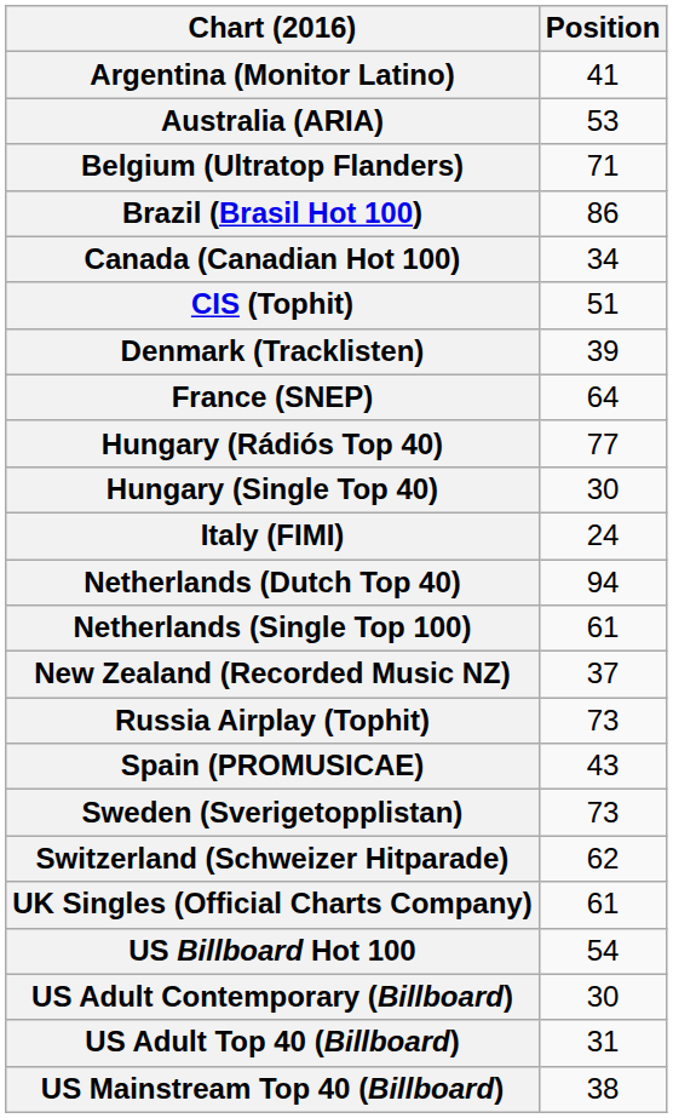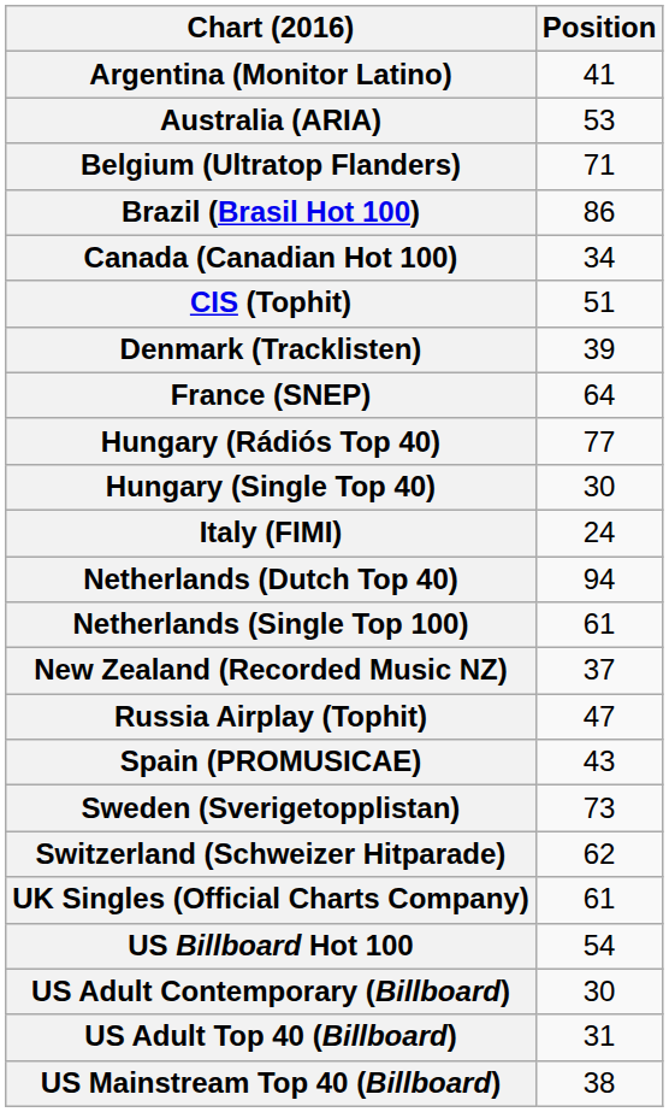 <table class="wikitable plainrowheaders sortable" style="text-align:center">
 <tr>
 <th>Chart (2016)</th>
 <th>Position</th>
 </tr>
 <tr>
 <th scope="row">Argentina (Monitor Latino)</th>
 <td>41</td>
 </tr>
 <tr>
 <th scope="row">Australia (ARIA)</th>
 <td>53</td>
 </tr>
 <tr>
 <th scope="row">Belgium (Ultratop Flanders)</th>
 <td>71</td>
 </tr>
 <tr>
 <th scope="row">Brazil (<a href='#'>Brasil Hot 100</a>)</th>
 <td>86</td>
 </tr>
 <tr>
 <th scope="row">Canada (Canadian Hot 100)</th>
 <td>34</td>
 </tr>
 <tr>
 <th scope="row"><a href='#'>CIS</a> (Tophit)</th>
 <td style="text-align:center;">51</td>
 </tr>
 <tr>
 <th scope="row">Denmark (Tracklisten)</th>
 <td>39</td>
 </tr>
 <tr>
 <th scope="row">France (SNEP)</th>
 <td>64</td>
 </tr>
 <tr>
 <th scope="row">Hungary (Rádiós Top 40)</th>
 <td>77</td>
 </tr>
 <tr>
 <th scope="row">Hungary (Single Top 40)</th>
 <td>30</td>
 </tr>
 <tr>
 <th scope="row">Italy (FIMI)</th>
 <td>24</td>
 </tr>
 <tr>
 <th scope="row">Netherlands (Dutch Top 40)</th>
 <td>94</td>
 </tr>
 <tr>
 <th scope="row">Netherlands (Single Top 100)</th>
 <td>61</td>
 </tr>
 <tr>
 <th scope="row">New Zealand (Recorded Music NZ)</th>
 <td>37</td>
 </tr>
 <tr>
 <th scope="row">Russia Airplay (Tophit)</th>
-<td style="text-align:center;">73</td>
+<td style="text-align:center;">47</td>
 </tr>
 <tr>
 <th scope="row">Spain (PROMUSICAE)</th>
 <td>43</td>
 </tr>
 <tr>
 <th scope="row">Sweden (Sverigetopplistan)</th>
 <td>73</td>
 </tr>
 <tr>
 <th scope="row">Switzerland (Schweizer Hitparade)</th>
 <td>62</td>
 </tr>
 <tr>
 <th scope="row">UK Singles (Official Charts Company)</th>
 <td>61</td>
 </tr>
 <tr>
 <th scope="row">US <em>Billboard</em> Hot 100</th>
 <td>54</td>
 </tr>
 <tr>
 <th scope="row">US Adult Contemporary (<em>Billboard</em>)</th>
 <td>30</td>
 </tr>
 <tr>
 <th scope="row">US Adult Top 40 (<em>Billboard</em>)</th>
 <td>31</td>
 </tr>
 <tr>
 <th scope="row">US Mainstream Top 40 (<em>Billboard</em>)</th>
 <td>38</td>
 </tr>
 </table>
